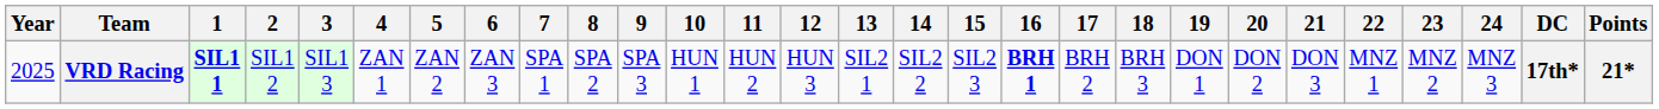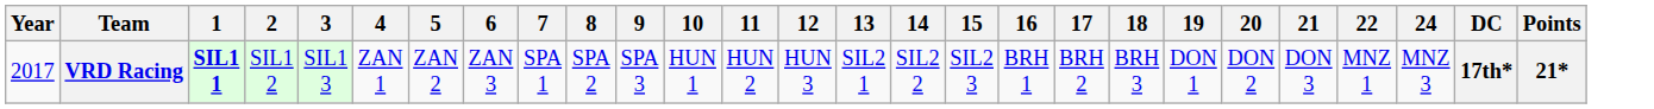 <table class="wikitable" style="text-align:center; font-size:85%">
 <tr>
 <th>Year</th>
 <th>Team</th>
 <th>1</th>
 <th>2</th>
 <th>3</th>
 <th>4</th>
 <th>5</th>
 <th>6</th>
 <th>7</th>
 <th>8</th>
 <th>9</th>
 <th>10</th>
 <th>11</th>
 <th>12</th>
 <th>13</th>
 <th>14</th>
 <th>15</th>
 <th>16</th>
 <th>17</th>
 <th>18</th>
 <th>19</th>
 <th>20</th>
 <th>21</th>
 <th>22</th>
-<th>23</th>
 <th>24</th>
 <th>DC</th>
 <th>Points</th>
 </tr>
 <tr>
-<td><a href='#'>2025</a></td>
+<td><a href='#'>2017</a></td>
 <th nowrap><a href='#'>VRD Racing</a></th>
 <td style="background:#DFFFDF;"><strong><a href='#'>SIL1<br>1</a><br></strong></td>
 <td style="background:#DFFFDF;"><a href='#'>SIL1<br>2</a><br></td>
 <td style="background:#DFFFDF;"><a href='#'>SIL1<br>3</a><br></td>
 <td style="background:#;"><a href='#'>ZAN<br>1</a><br></td>
 <td style="background:#;"><a href='#'>ZAN<br>2</a><br></td>
 <td style="background:#;"><a href='#'>ZAN<br>3</a><br></td>
 <td style="background:#;"><a href='#'>SPA<br>1</a><br></td>
 <td style="background:#;"><a href='#'>SPA<br>2</a><br></td>
 <td style="background:#;"><a href='#'>SPA<br>3</a><br></td>
 <td style="background:#;"><a href='#'>HUN<br>1</a><br></td>
 <td style="background:#;"><a href='#'>HUN<br>2</a><br></td>
 <td style="background:#;"><a href='#'>HUN<br>3</a><br></td>
 <td style="background:#;"><a href='#'>SIL2<br>1</a><br></td>
 <td style="background:#;"><a href='#'>SIL2<br>2</a><br></td>
 <td style="background:#;"><a href='#'>SIL2<br>3</a><br></td>
-<td style="background:#;"><strong><a href='#'>BRH<br>1</a><br></strong></td>
+<td style="background:#;"><a href='#'>BRH<br>1</a><br></td>
 <td style="background:#;"><a href='#'>BRH<br>2</a><br></td>
 <td style="background:#;"><a href='#'>BRH<br>3</a><br></td>
 <td style="background:#;"><a href='#'>DON<br>1</a><br></td>
 <td style="background:#;"><a href='#'>DON<br>2</a><br></td>
 <td style="background:#;"><a href='#'>DON<br>3</a><br></td>
 <td style="background:#;"><a href='#'>MNZ<br>1</a><br></td>
-<td style="background:#;"><a href='#'>MNZ<br>2</a><br></td>
 <td style="background:#;"><a href='#'>MNZ<br>3</a><br></td>
 <th>17th*</th>
 <th>21*</th>
 </tr>
 </table>
